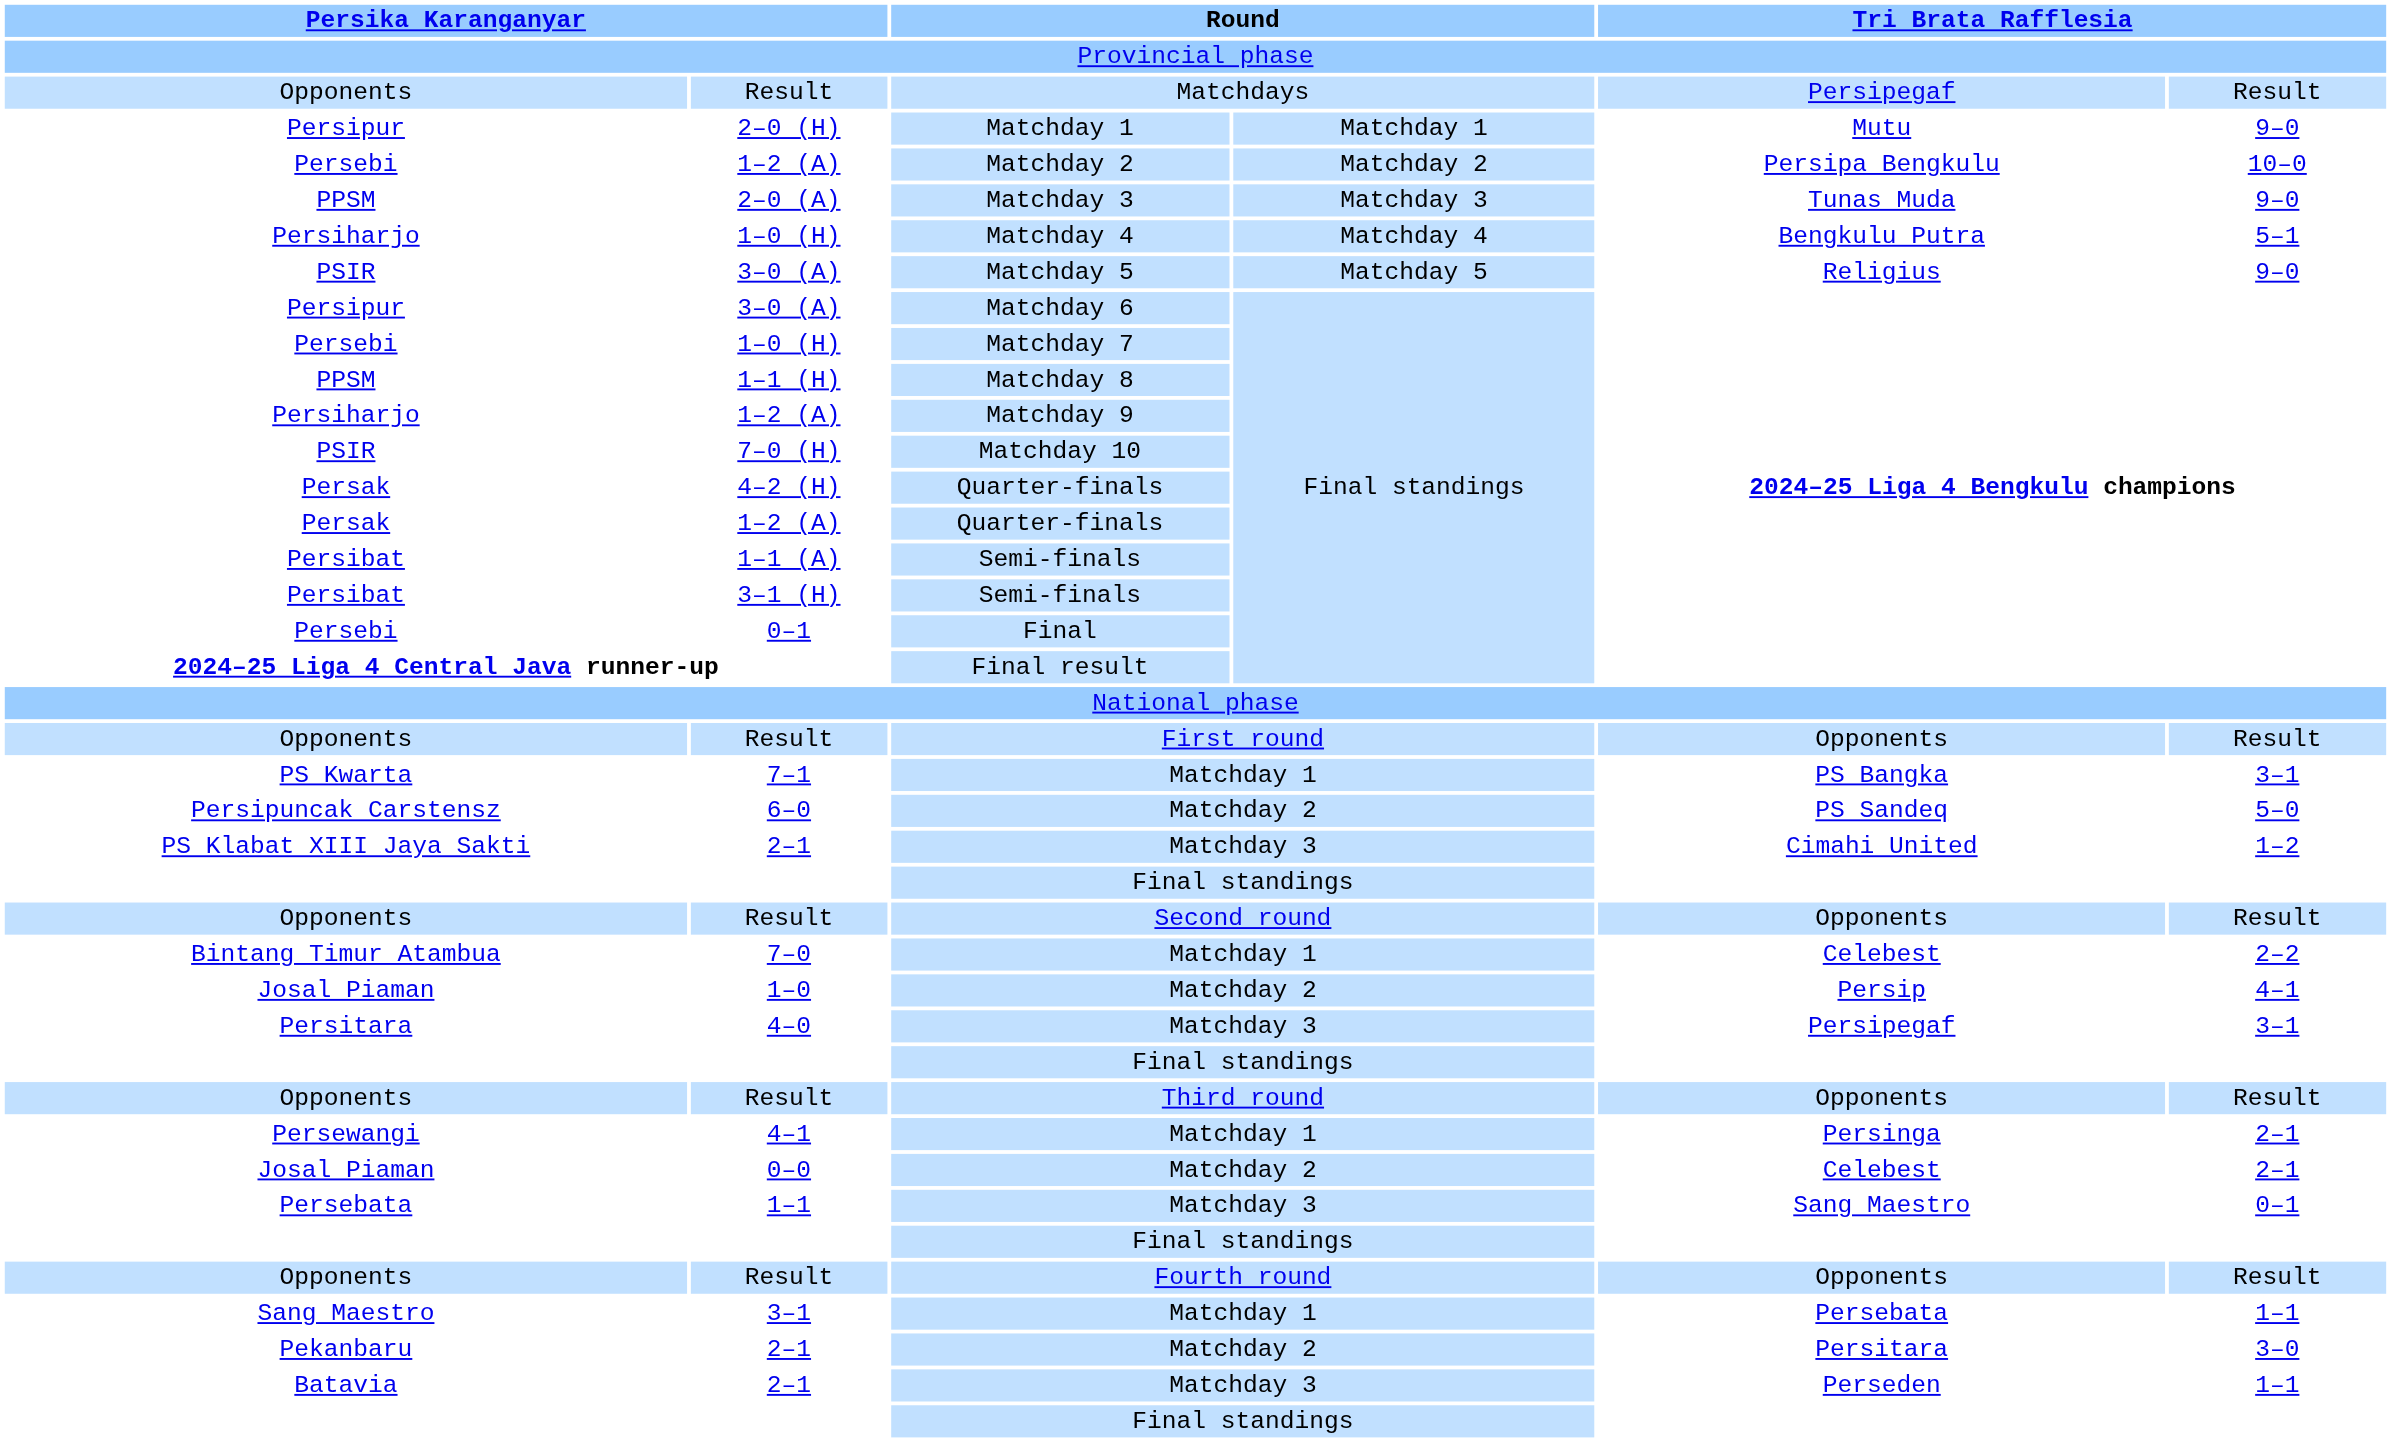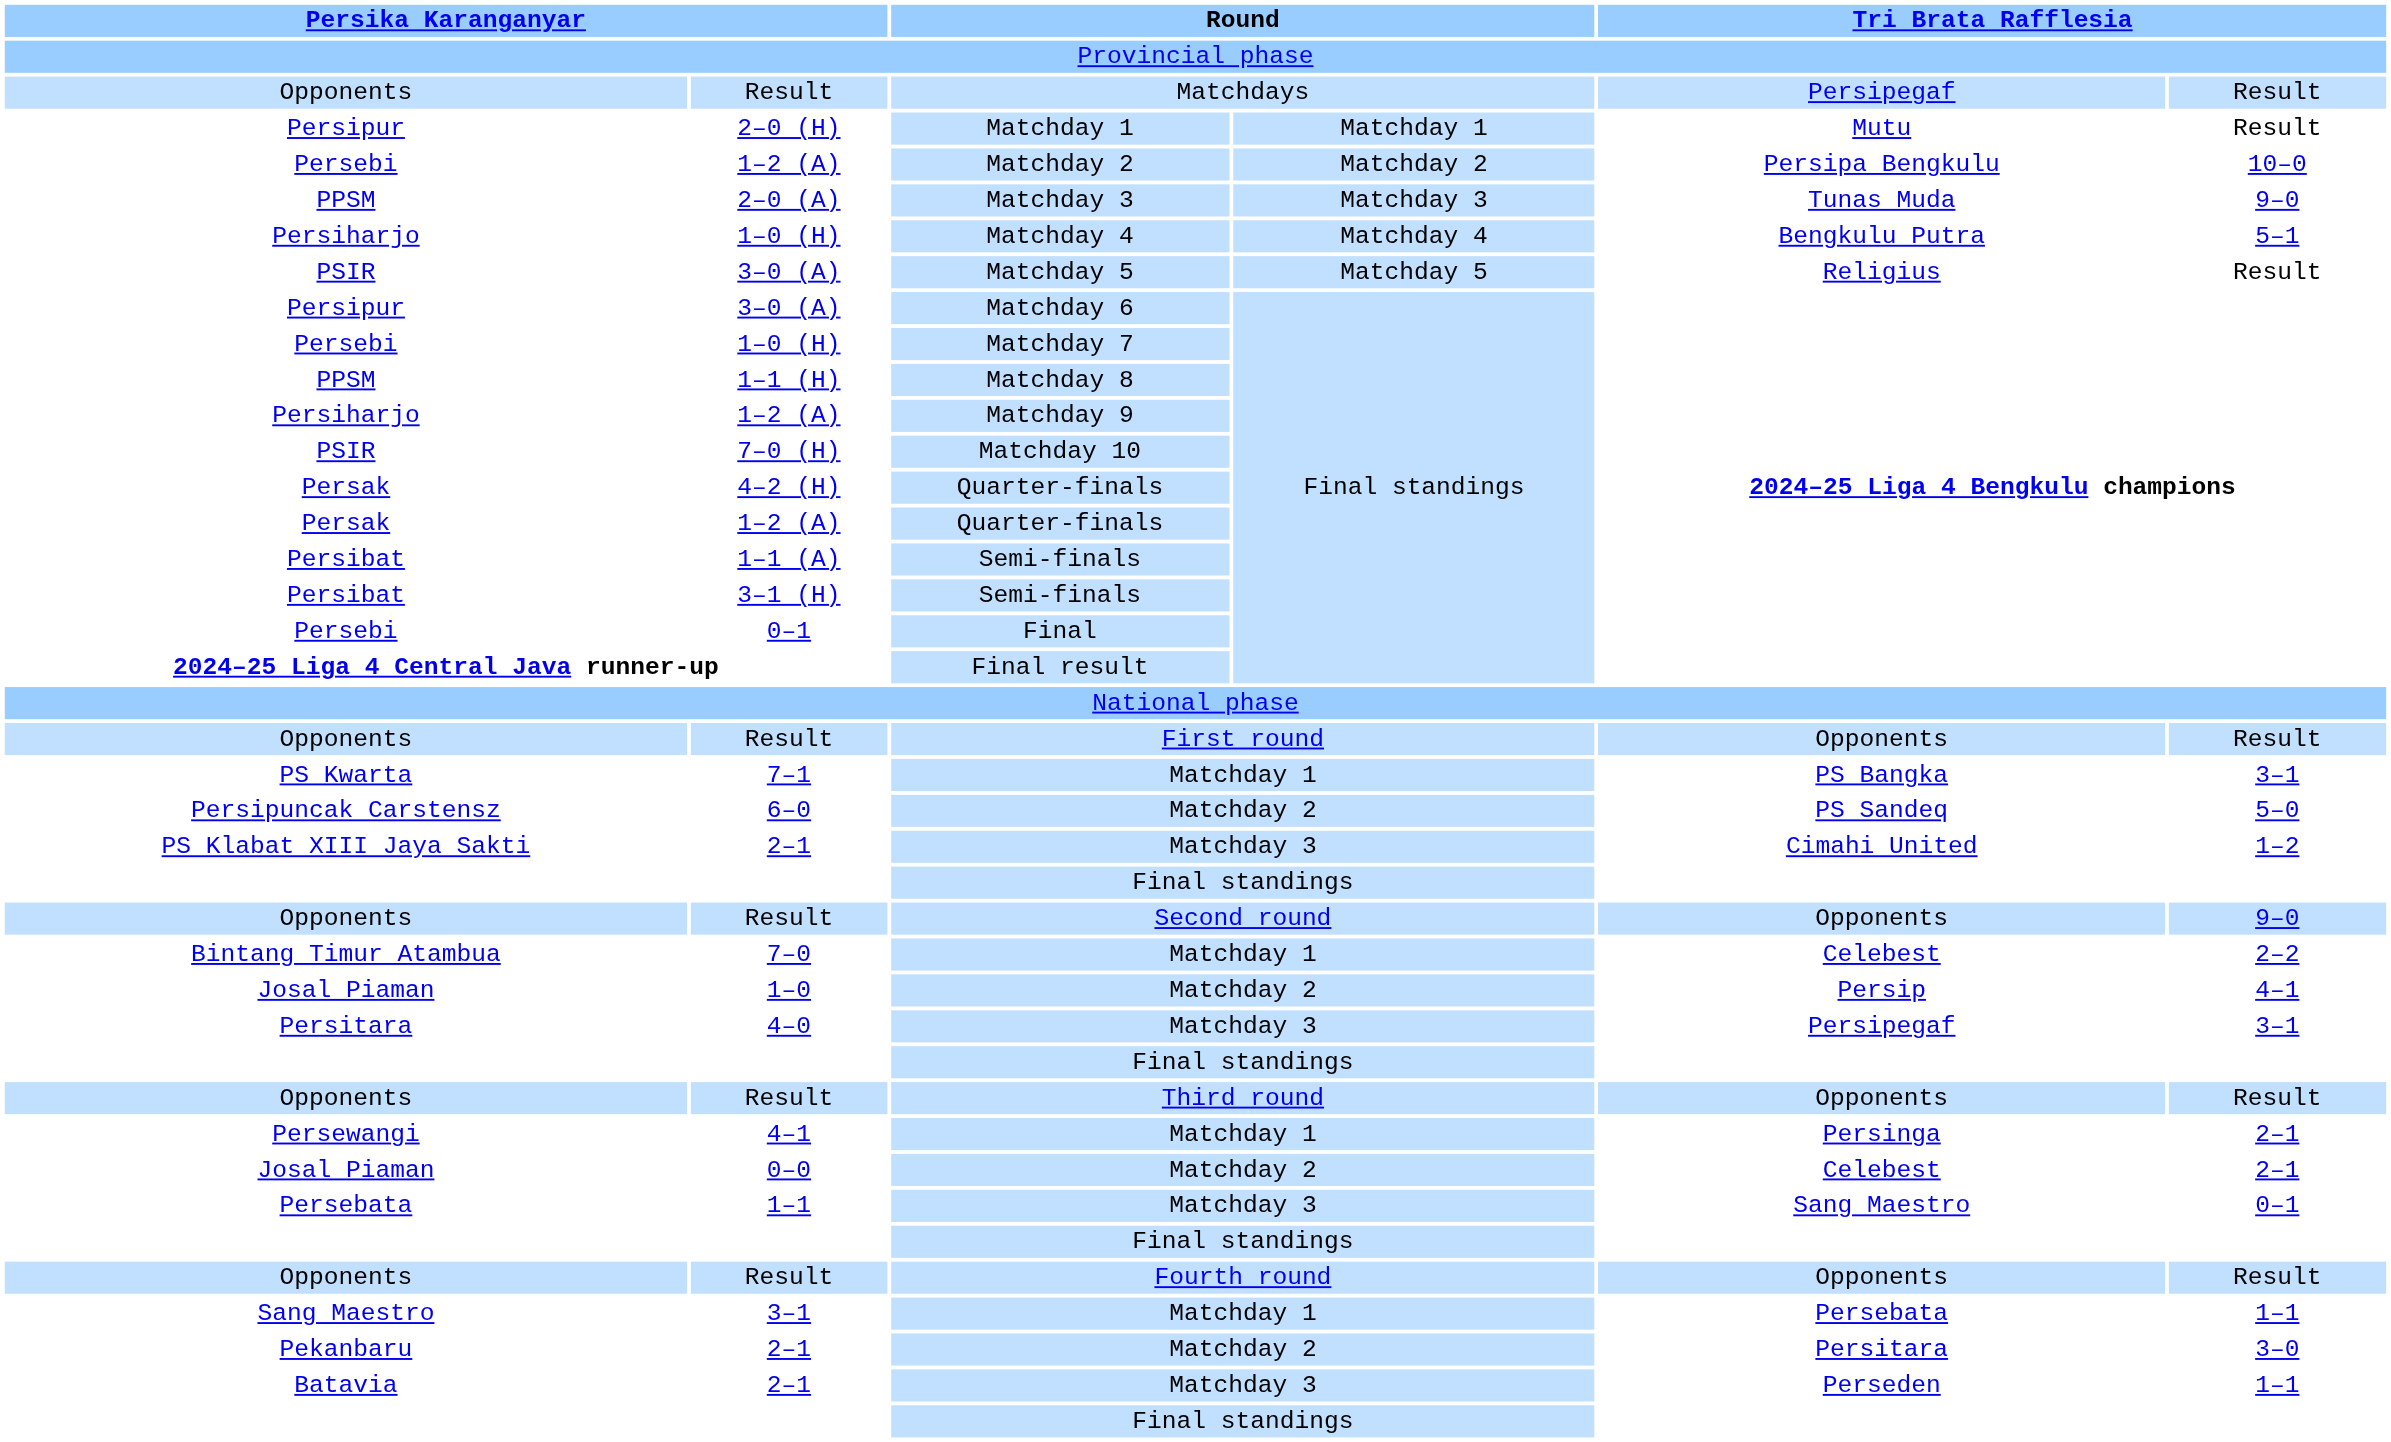 <table style="width:100%; text-align:center;">
 <tr style="vertical-align:top; background:#99CCFF;">
 <th colspan="2"><a href='#'>Persika Karanganyar</a></th>
 <th colspan="2">Round</th>
 <th colspan="2"><a href='#'>Tri Brata Rafflesia</a></th>
 </tr>
 <tr style="vertical-align:top; background:#99CCFF;">
 <td colspan="6"><a href='#'>Provincial phase</a></td>
 </tr>
 <tr style="vertical-align:top; background:#C1E0FF;">
 <td>Opponents</td>
 <td>Result</td>
 <td colspan="2">Matchdays</td>
 <td><a href='#'>Persipegaf</a></td>
 <td>Result</td>
 </tr>
 <tr>
 <td><a href='#'>Persipur</a></td>
 <td><a href='#'>2–0 (H)</a></td>
 <td style="background:#C1E0FF;">Matchday 1</td>
 <td style="background:#C1E0FF;">Matchday 1</td>
 <td><a href='#'>Mutu</a></td>
-<td><a href='#'>9–0</a></td>
+<td>Result</td>
 </tr>
 <tr>
 <td><a href='#'>Persebi</a></td>
 <td><a href='#'>1–2 (A)</a></td>
 <td style="background:#C1E0FF;">Matchday 2</td>
 <td style="background:#C1E0FF;">Matchday 2</td>
 <td><a href='#'>Persipa Bengkulu</a></td>
 <td><a href='#'>10–0</a></td>
 </tr>
 <tr>
 <td><a href='#'>PPSM</a></td>
 <td><a href='#'>2–0 (A)</a></td>
 <td style="background:#C1E0FF;">Matchday 3</td>
 <td style="background:#C1E0FF;">Matchday 3</td>
 <td><a href='#'>Tunas Muda</a></td>
 <td><a href='#'>9–0</a></td>
 </tr>
 <tr>
 <td><a href='#'>Persiharjo</a></td>
 <td><a href='#'>1–0 (H)</a></td>
 <td style="background:#C1E0FF;">Matchday 4</td>
 <td style="background:#C1E0FF;">Matchday 4</td>
 <td><a href='#'>Bengkulu Putra</a></td>
 <td><a href='#'>5–1</a></td>
 </tr>
 <tr>
 <td><a href='#'>PSIR</a></td>
 <td><a href='#'>3–0 (A)</a></td>
 <td style="background:#C1E0FF;">Matchday 5</td>
 <td style="background:#C1E0FF;">Matchday 5</td>
 <td><a href='#'>Religius</a></td>
-<td><a href='#'>9–0</a></td>
+<td>Result</td>
 </tr>
 <tr>
 <td><a href='#'>Persipur</a></td>
 <td><a href='#'>3–0 (A)</a></td>
 <td style="background:#C1E0FF;">Matchday 6</td>
 <td style="background:#C1E0FF;" rowspan="11">Final standings</td>
 <td colspan="2" rowspan="11" style="text-align:center;"><strong><a href='#'>2024–25 Liga 4 Bengkulu</a> champions</strong><br></td>
 </tr>
 <tr>
 <td><a href='#'>Persebi</a></td>
 <td><a href='#'>1–0 (H)</a></td>
 <td style="background:#C1E0FF;">Matchday 7</td>
 </tr>
 <tr>
 <td><a href='#'>PPSM</a></td>
 <td><a href='#'>1–1 (H)</a></td>
 <td style="background:#C1E0FF;">Matchday 8</td>
 </tr>
 <tr>
 <td><a href='#'>Persiharjo</a></td>
 <td><a href='#'>1–2 (A)</a></td>
 <td style="background:#C1E0FF;">Matchday 9</td>
 </tr>
 <tr>
 <td><a href='#'>PSIR</a></td>
 <td><a href='#'>7–0 (H)</a></td>
 <td style="background:#C1E0FF;">Matchday 10</td>
 </tr>
 <tr>
 <td><a href='#'>Persak</a></td>
 <td><a href='#'>4–2 (H)</a></td>
 <td style="background:#C1E0FF;">Quarter-finals</td>
 </tr>
 <tr>
 <td><a href='#'>Persak</a></td>
 <td><a href='#'>1–2 (A)</a></td>
 <td style="background:#C1E0FF;">Quarter-finals</td>
 </tr>
 <tr>
 <td><a href='#'>Persibat</a></td>
 <td><a href='#'>1–1 (A)</a></td>
 <td style="background:#C1E0FF;">Semi-finals</td>
 </tr>
 <tr>
 <td><a href='#'>Persibat</a></td>
 <td><a href='#'>3–1 (H)</a></td>
 <td style="background:#C1E0FF;">Semi-finals</td>
 </tr>
 <tr>
 <td><a href='#'>Persebi</a></td>
 <td><a href='#'>0–1</a></td>
 <td style="background:#C1E0FF;">Final</td>
 </tr>
 <tr>
 <td colspan="2" style="text-align:center;"><strong><a href='#'>2024–25 Liga 4 Central Java</a> runner-up</strong></td>
 <td style="background:#C1E0FF;">Final result</td>
 </tr>
 <tr style="vertical-align:top; background:#99CCFF;">
 <td colspan="6"><a href='#'>National phase</a></td>
 </tr>
 <tr style="vertical-align:top; background:#C1E0FF;">
 <td>Opponents</td>
 <td>Result</td>
 <td colspan="2"><a href='#'>First round</a></td>
 <td>Opponents</td>
 <td>Result</td>
 </tr>
 <tr>
 <td><a href='#'>PS Kwarta</a></td>
 <td><a href='#'>7–1</a></td>
 <td style="background:#C1E0FF;" colspan="2">Matchday 1</td>
 <td><a href='#'>PS Bangka</a></td>
 <td><a href='#'>3–1</a></td>
 </tr>
 <tr>
 <td><a href='#'>Persipuncak Carstensz</a></td>
 <td><a href='#'>6–0</a></td>
 <td style="background:#C1E0FF;" colspan="2">Matchday 2</td>
 <td><a href='#'>PS Sandeq</a></td>
 <td><a href='#'>5–0</a></td>
 </tr>
 <tr>
 <td><a href='#'>PS Klabat XIII Jaya Sakti</a></td>
 <td><a href='#'>2–1</a></td>
 <td style="background:#C1E0FF;" colspan="2">Matchday 3</td>
 <td><a href='#'>Cimahi United</a></td>
 <td><a href='#'>1–2</a></td>
 </tr>
 <tr>
 <td colspan="2"></td>
 <td style="background:#C1E0FF;" colspan="2">Final standings</td>
 <td colspan="2"></td>
 </tr>
 <tr style="vertical-align:top; background:#C1E0FF;">
 <td>Opponents</td>
 <td>Result</td>
 <td colspan="2"><a href='#'>Second round</a></td>
 <td>Opponents</td>
-<td>Result</td>
+<td><a href='#'>9–0</a></td>
 </tr>
 <tr>
 <td><a href='#'>Bintang Timur Atambua</a></td>
 <td><a href='#'>7–0</a></td>
 <td style="background:#C1E0FF;" colspan="2">Matchday 1</td>
 <td><a href='#'>Celebest</a></td>
 <td><a href='#'>2–2</a></td>
 </tr>
 <tr>
 <td><a href='#'>Josal Piaman</a></td>
 <td><a href='#'>1–0</a></td>
 <td style="background:#C1E0FF;" colspan="2">Matchday 2</td>
 <td><a href='#'>Persip</a></td>
 <td><a href='#'>4–1</a></td>
 </tr>
 <tr>
 <td><a href='#'>Persitara</a></td>
 <td><a href='#'>4–0</a></td>
 <td style="background:#C1E0FF;" colspan="2">Matchday 3</td>
 <td><a href='#'>Persipegaf</a></td>
 <td><a href='#'>3–1</a></td>
 </tr>
 <tr>
 <td colspan="2"></td>
 <td style="background:#C1E0FF;" colspan="2">Final standings</td>
 <td colspan="2"></td>
 </tr>
 <tr style="vertical-align:top; background:#C1E0FF;">
 <td>Opponents</td>
 <td>Result</td>
 <td colspan="2"><a href='#'>Third round</a></td>
 <td>Opponents</td>
 <td>Result</td>
 </tr>
 <tr>
 <td><a href='#'>Persewangi</a></td>
 <td><a href='#'>4–1</a></td>
 <td style="background:#C1E0FF;" colspan="2">Matchday 1</td>
 <td><a href='#'>Persinga</a></td>
 <td><a href='#'>2–1</a></td>
 </tr>
 <tr>
 <td><a href='#'>Josal Piaman</a></td>
 <td><a href='#'>0–0</a></td>
 <td style="background:#C1E0FF;" colspan="2">Matchday 2</td>
 <td><a href='#'>Celebest</a></td>
 <td><a href='#'>2–1</a></td>
 </tr>
 <tr>
 <td><a href='#'>Persebata</a></td>
 <td><a href='#'>1–1</a></td>
 <td style="background:#C1E0FF;" colspan="2">Matchday 3</td>
 <td><a href='#'>Sang Maestro</a></td>
 <td><a href='#'>0–1</a></td>
 </tr>
 <tr>
 <td colspan="2"></td>
 <td style="background:#C1E0FF;" colspan="2">Final standings</td>
 <td colspan="2"></td>
 </tr>
 <tr style="vertical-align:top; background:#C1E0FF;">
 <td>Opponents</td>
 <td>Result</td>
 <td colspan="2"><a href='#'>Fourth round</a></td>
 <td>Opponents</td>
 <td>Result</td>
 </tr>
 <tr>
 <td><a href='#'>Sang Maestro</a></td>
 <td><a href='#'>3–1</a></td>
 <td style="background:#C1E0FF;" colspan="2">Matchday 1</td>
 <td><a href='#'>Persebata</a></td>
 <td><a href='#'>1–1</a></td>
 </tr>
 <tr>
 <td><a href='#'>Pekanbaru</a></td>
 <td><a href='#'>2–1</a></td>
 <td style="background:#C1E0FF;" colspan="2">Matchday 2</td>
 <td><a href='#'>Persitara</a></td>
 <td><a href='#'>3–0</a></td>
 </tr>
 <tr>
 <td><a href='#'>Batavia</a></td>
 <td><a href='#'>2–1</a></td>
 <td style="background:#C1E0FF;" colspan="2">Matchday 3</td>
 <td><a href='#'>Perseden</a></td>
 <td><a href='#'>1–1</a></td>
 </tr>
 <tr>
 <td colspan="2"></td>
 <td style="background:#C1E0FF;" colspan="2">Final standings</td>
 <td colspan="2"></td>
 </tr>
 </table>
